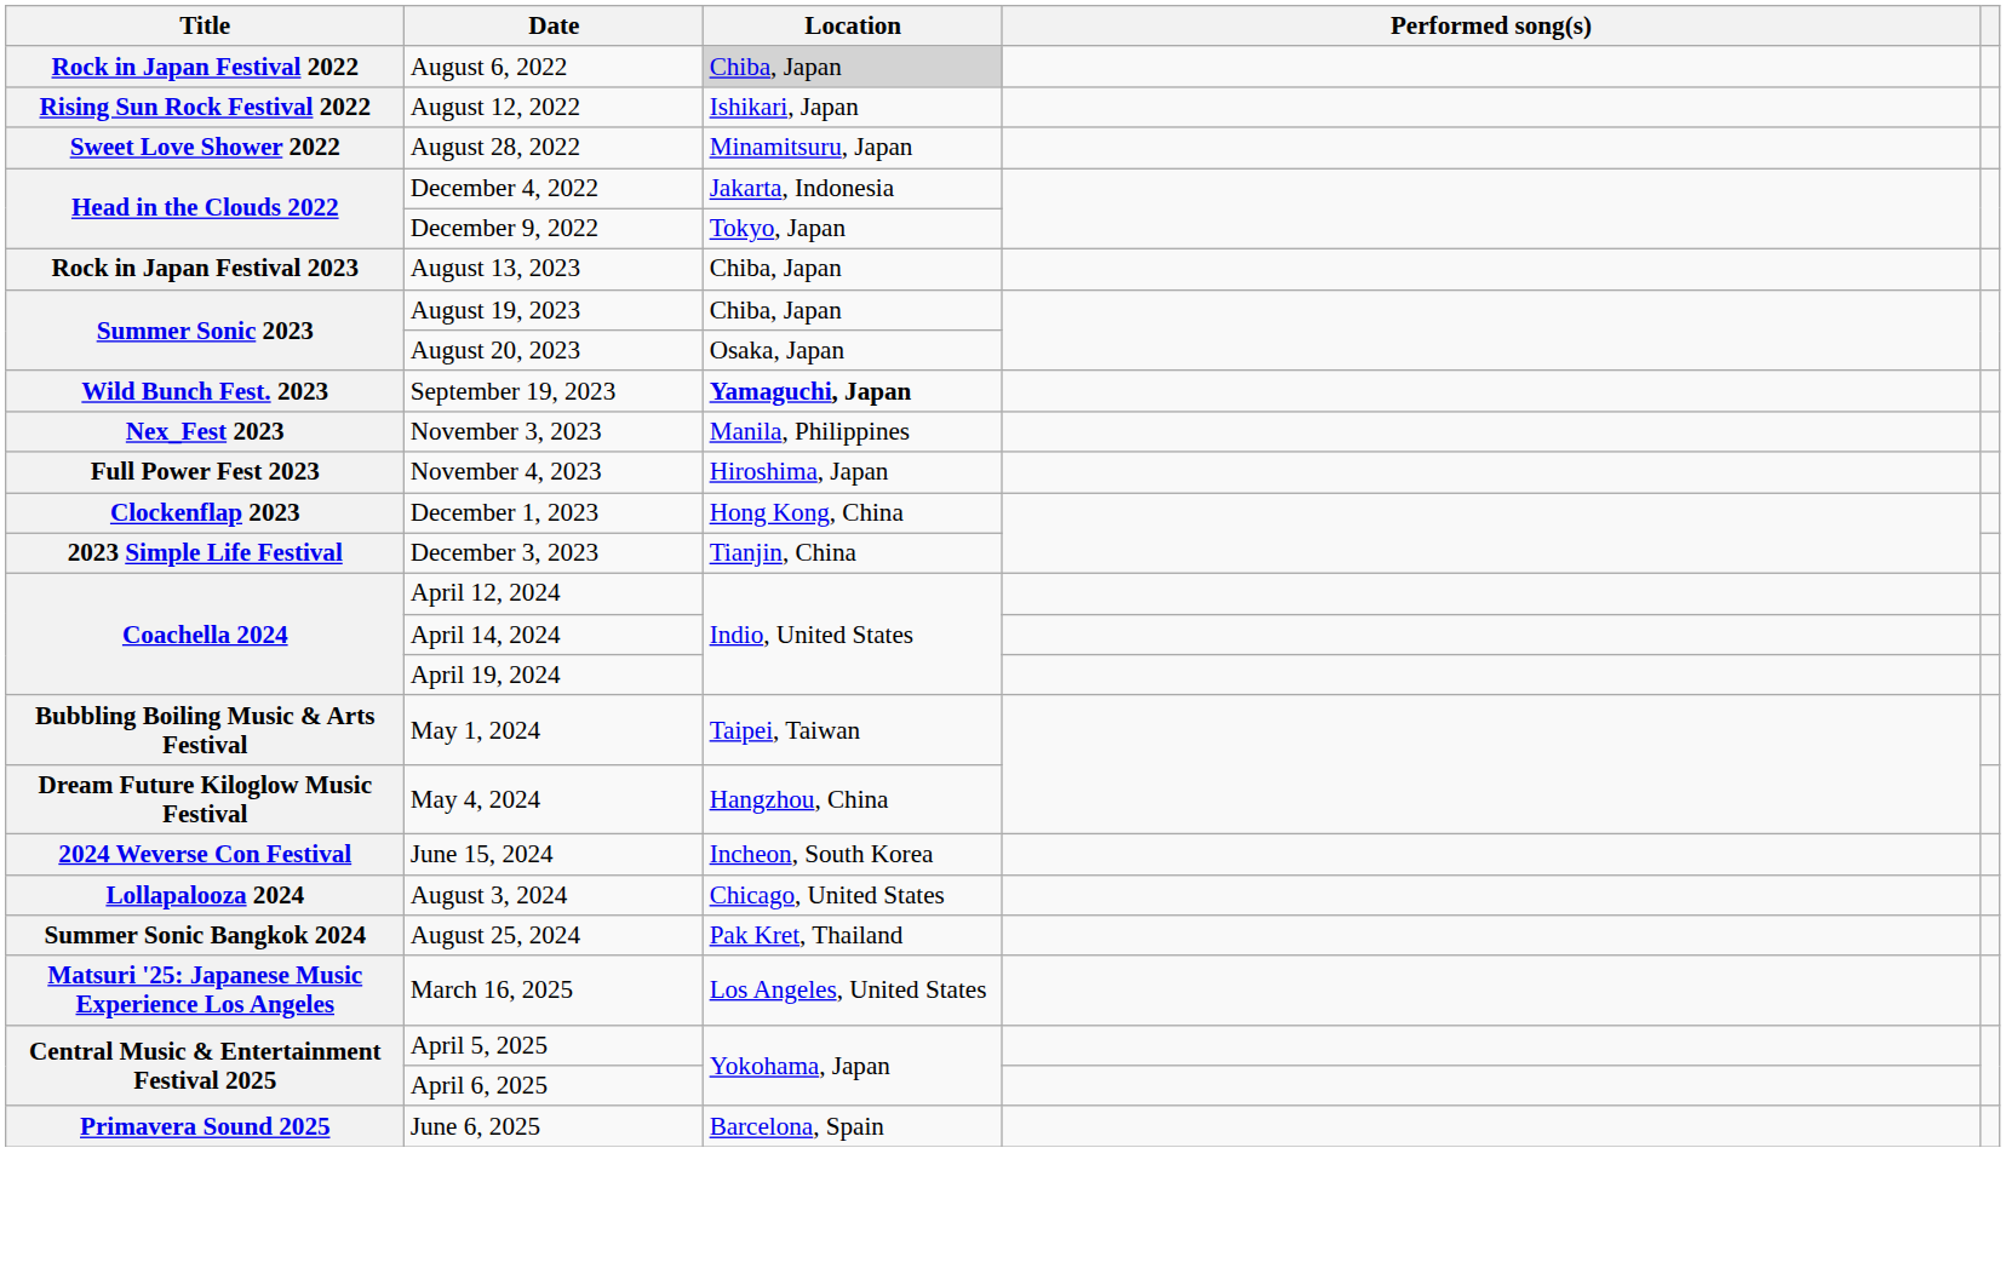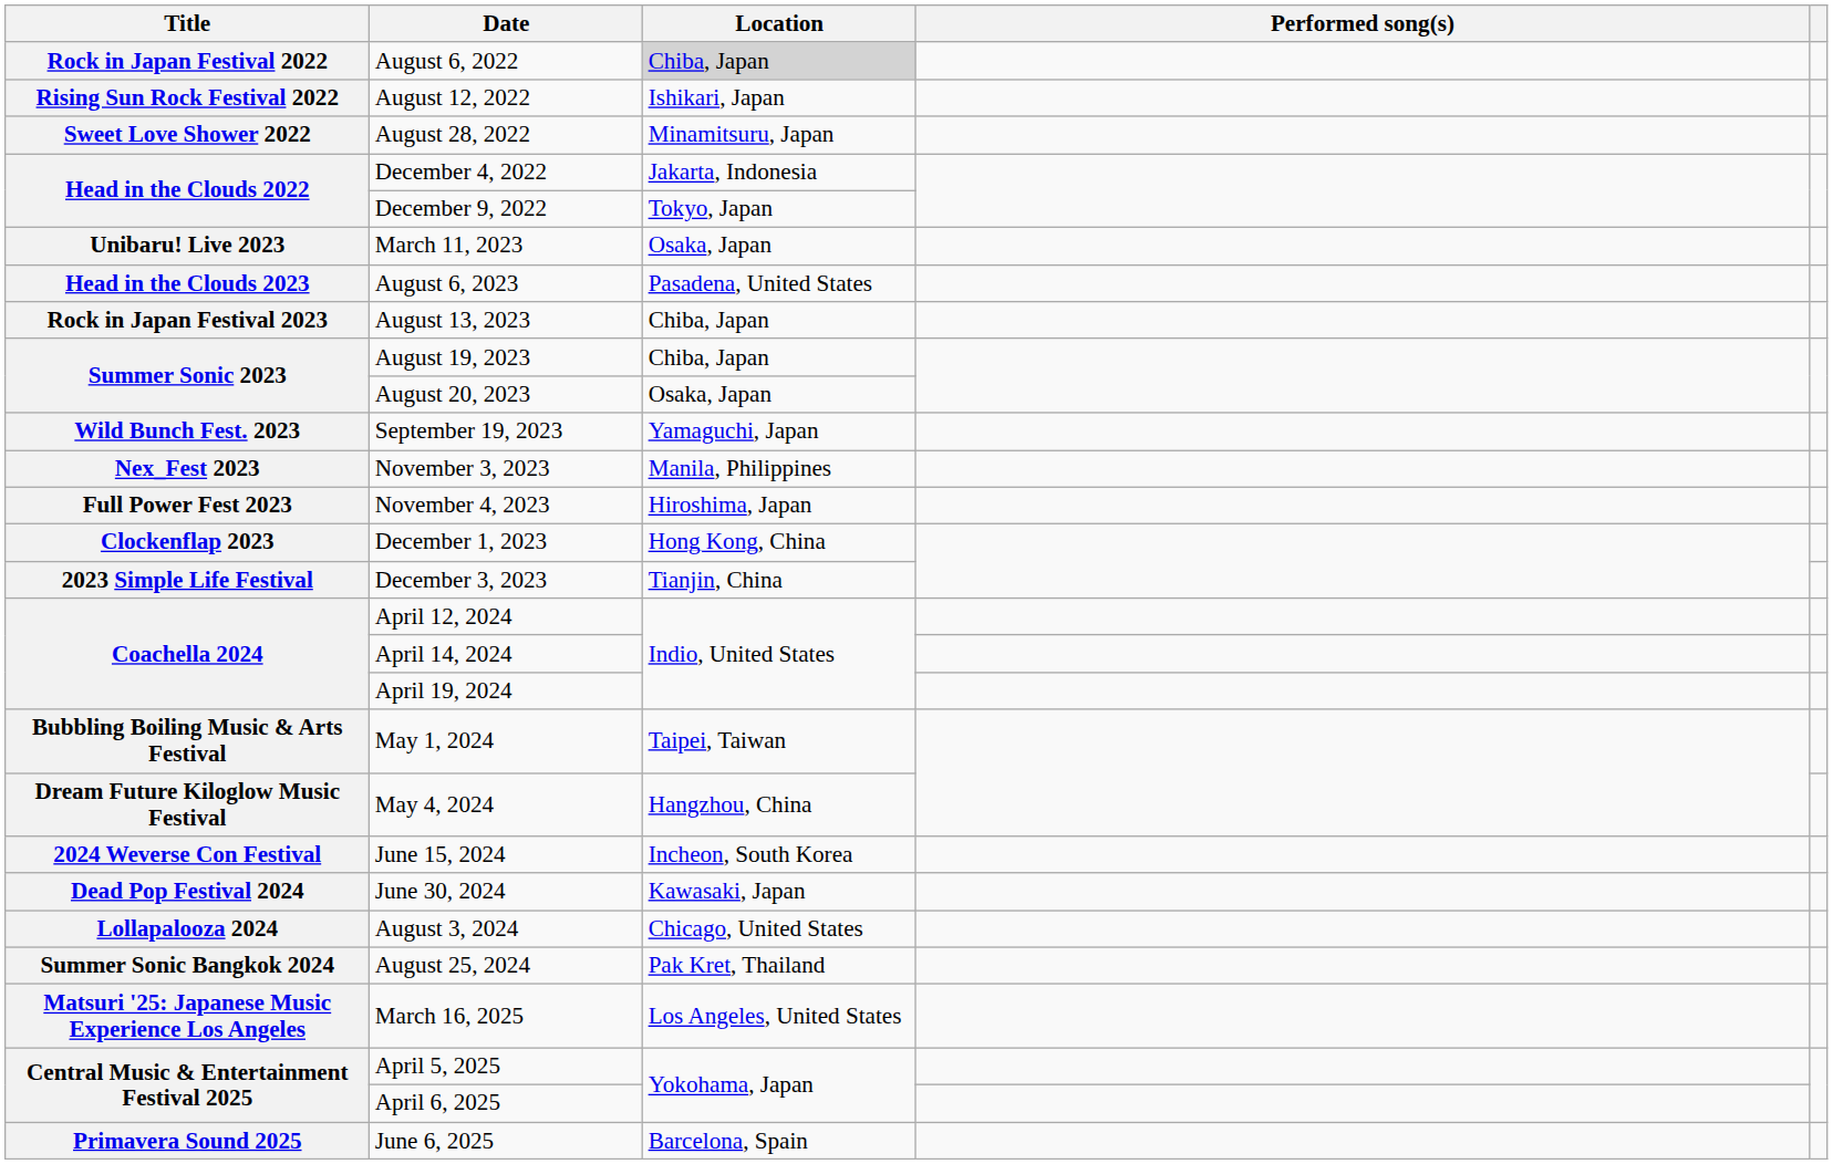 <table class="wikitable sortable plainrowheaders">
 <tr>
 <th style="width:20%">Title</th>
 <th style="width:15%">Date</th>
 <th style="width:15%">Location</th>
 <th>Performed song(s)</th>
 <th style="width:1%" class="unsortable"></th>
 </tr>
 <tr>
 <th scope="row"><a href='#'>Rock in Japan Festival</a> 2022</th>
 <td>August 6, 2022</td>
 <td style="background: lightgrey;"><a href='#'>Chiba</a>, Japan</td>
 <td></td>
 <td style="text-align:center"></td>
 </tr>
 <tr>
 <th scope="row"><a href='#'>Rising Sun Rock Festival</a> 2022</th>
 <td>August 12, 2022</td>
 <td><a href='#'>Ishikari</a>, Japan</td>
 <td></td>
 <td style="text-align:center"></td>
 </tr>
 <tr>
 <th scope="row"><a href='#'>Sweet Love Shower</a> 2022</th>
 <td>August 28, 2022</td>
 <td><a href='#'>Minamitsuru</a>, Japan</td>
 <td></td>
 <td style="text-align:center"></td>
 </tr>
 <tr>
 <th scope="row" rowspan="2"><a href='#'>Head in the Clouds 2022</a></th>
 <td>December 4, 2022</td>
 <td><a href='#'>Jakarta</a>, Indonesia</td>
 <td rowspan="2"> </td>
 <td style="text-align:center" rowspan="2"></td>
 </tr>
 <tr>
 <td>December 9, 2022</td>
 <td><a href='#'>Tokyo</a>, Japan</td>
 </tr>
 <tr>
+<th scope="row">Unibaru! Live 2023</th>
+<td>March 11, 2023</td>
+<td><a href='#'>Osaka</a>, Japan</td>
+<td></td>
+<td style="text-align:center"></td>
+</tr>
+<tr>
+<th scope="row"><a href='#'>Head in the Clouds 2023</a></th>
+<td>August 6, 2023</td>
+<td><a href='#'>Pasadena</a>, United States</td>
+<td></td>
+<td style="text-align:center"><br></td>
+</tr>
+<tr>
 <th scope="row">Rock in Japan Festival 2023</th>
 <td>August 13, 2023</td>
 <td>Chiba, Japan</td>
 <td></td>
 <td style="text-align:center"></td>
 </tr>
 <tr>
 <th scope="row" rowspan="2"><a href='#'>Summer Sonic</a> 2023</th>
 <td>August 19, 2023</td>
 <td>Chiba, Japan</td>
 <td rowspan="2"></td>
 <td style="text-align:center" rowspan="2"><br></td>
 </tr>
 <tr>
 <td>August 20, 2023</td>
 <td>Osaka, Japan</td>
 </tr>
 <tr>
 <th scope="row"><a href='#'>Wild Bunch Fest.</a> 2023</th>
 <td>September 19, 2023</td>
-<td><strong><a href='#'>Yamaguchi</a>, Japan</strong></td>
+<td><a href='#'>Yamaguchi</a>, Japan</td>
 <td></td>
 <td style="text-align:center"><br></td>
 </tr>
 <tr>
 <th scope="row"><a href='#'>Nex_Fest</a> 2023</th>
 <td>November 3, 2023</td>
 <td><a href='#'>Manila</a>, Philippines</td>
 <td></td>
 <td style="text-align:center"><br></td>
 </tr>
 <tr>
 <th scope="row">Full Power Fest 2023</th>
 <td>November 4, 2023</td>
 <td><a href='#'>Hiroshima</a>, Japan</td>
 <td></td>
 <td style="text-align:center"><br></td>
 </tr>
 <tr>
 <th scope="row"><a href='#'>Clockenflap</a> 2023</th>
 <td>December 1, 2023</td>
 <td><a href='#'>Hong Kong</a>, China</td>
 <td rowspan="2"></td>
 <td style="text-align:center"><br></td>
 </tr>
 <tr>
 <th scope="row">2023 <a href='#'>Simple Life Festival</a></th>
 <td>December 3, 2023</td>
 <td><a href='#'>Tianjin</a>, China</td>
 <td style="text-align:center"></td>
 </tr>
 <tr>
 <th scope="row" rowspan="3"><a href='#'>Coachella 2024</a></th>
 <td>April 12, 2024</td>
 <td rowspan="3"><a href='#'>Indio</a>, United States</td>
 <td></td>
 <td style="text-align:center"></td>
 </tr>
 <tr>
 <td>April 14, 2024</td>
 <td></td>
 <td style="text-align:center"></td>
 </tr>
 <tr>
 <td>April 19, 2024</td>
 <td></td>
 <td style="text-align:center"></td>
 </tr>
 <tr>
 <th scope="row">Bubbling Boiling Music & Arts Festival</th>
 <td>May 1, 2024</td>
 <td><a href='#'>Taipei</a>, Taiwan</td>
 <td rowspan="2"></td>
 <td style="text-align:center"></td>
 </tr>
 <tr>
 <th scope="row">Dream Future Kiloglow Music Festival</th>
 <td>May 4, 2024</td>
 <td><a href='#'>Hangzhou</a>, China</td>
 <td style="text-align:center"></td>
 </tr>
 <tr>
 <th scope="row"><a href='#'>2024 Weverse Con Festival</a></th>
 <td>June 15, 2024</td>
 <td><a href='#'>Incheon</a>, South Korea</td>
 <td></td>
 <td style="text-align:center"></td>
 </tr>
 <tr>
+<th scope="row"><a href='#'>Dead Pop Festival</a> 2024</th>
+<td>June 30, 2024</td>
+<td><a href='#'>Kawasaki</a>, Japan</td>
+<td></td>
+<td style="text-align:center"></td>
+</tr>
+<tr>
 <th scope="row"><a href='#'>Lollapalooza</a> 2024</th>
 <td>August 3, 2024</td>
 <td><a href='#'>Chicago</a>, United States</td>
 <td></td>
 <td style="text-align:center"></td>
 </tr>
 <tr>
 <th scope="row">Summer Sonic Bangkok 2024</th>
 <td>August 25, 2024</td>
 <td><a href='#'>Pak Kret</a>, Thailand</td>
 <td></td>
 <td style="text-align:center"></td>
 </tr>
 <tr>
 <th scope="row"><a href='#'>Matsuri '25: Japanese Music Experience Los Angeles</a></th>
 <td>March 16, 2025</td>
 <td><a href='#'>Los Angeles</a>, United States</td>
 <td></td>
 <td style="text-align:center"></td>
 </tr>
 <tr>
 <th scope="row" rowspan="2">Central Music & Entertainment Festival 2025</th>
 <td>April 5, 2025</td>
 <td rowspan="2"><a href='#'>Yokohama</a>, Japan</td>
 <td></td>
 <td style="text-align:center" rowspan="2"></td>
 </tr>
 <tr>
 <td>April 6, 2025</td>
 <td></td>
 </tr>
 <tr>
 <th scope="row"><a href='#'>Primavera Sound 2025</a></th>
 <td>June 6, 2025</td>
 <td><a href='#'>Barcelona</a>, Spain</td>
 <td></td>
 <td style="text-align:center"><br></td>
 </tr>
 </table>
